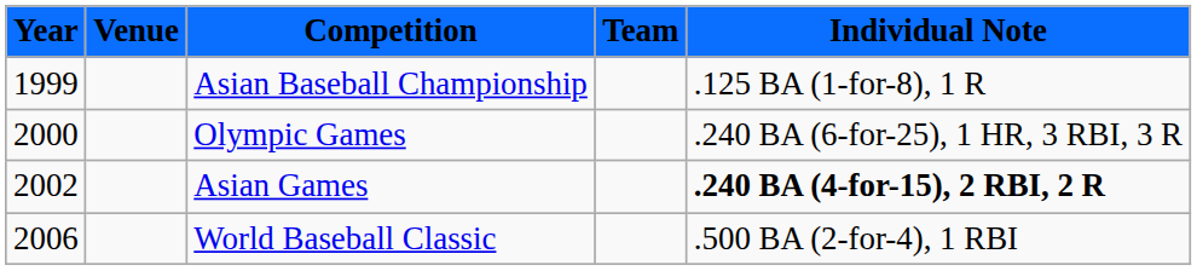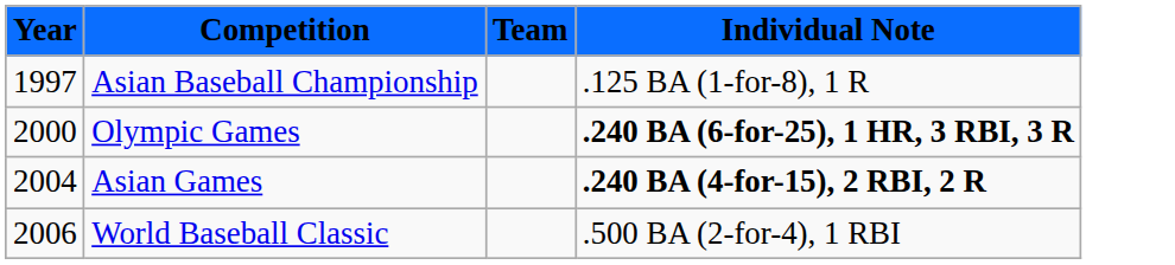 <table class="wikitable">
 <tr>
 <th style="background:#0A6EFF"><span>Year</span></th>
-<th style="background:#0A6EFF"><span>Venue</span></th>
 <th style="background:#0A6EFF"><span>Competition</span></th>
 <th style="background:#0A6EFF"><span>Team</span></th>
 <th style="background:#0A6EFF"><span>Individual Note</span></th>
 </tr>
 <tr>
-<td>1999</td>
-<td></td>
+<td>1997</td>
 <td><a href='#'>Asian Baseball Championship</a></td>
 <td style="text-align:center"></td>
 <td>.125 BA (1-for-8), 1 R</td>
 </tr>
 <tr>
 <td>2000</td>
-<td></td>
 <td><a href='#'>Olympic Games</a></td>
 <td style="text-align:center"></td>
-<td>.240 BA (6-for-25), 1 HR, 3 RBI, 3 R</td>
+<td><strong>.240 BA (6-for-25), 1 HR, 3 RBI, 3 R</strong></td>
 </tr>
 <tr>
-<td>2002</td>
-<td></td>
+<td>2004</td>
 <td><a href='#'>Asian Games</a></td>
 <td style="text-align:center"></td>
 <td><strong>.240 BA (4-for-15), 2 RBI, 2 R</strong></td>
 </tr>
 <tr>
 <td>2006</td>
-<td></td>
 <td><a href='#'>World Baseball Classic</a></td>
 <td style="text-align:center"></td>
 <td>.500 BA (2-for-4), 1 RBI</td>
 </tr>
 </table>
